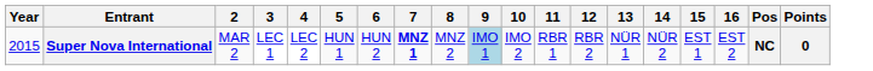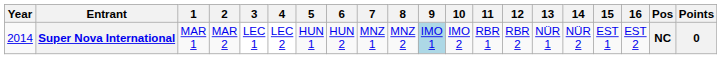 <table class="wikitable" style="text-align:center; font-size:85%">
 <tr>
 <th>Year</th>
 <th>Entrant</th>
+<th>1</th>
 <th>2</th>
 <th>3</th>
 <th>4</th>
 <th>5</th>
 <th>6</th>
 <th>7</th>
 <th>8</th>
 <th>9</th>
 <th>10</th>
 <th>11</th>
 <th>12</th>
 <th>13</th>
 <th>14</th>
 <th>15</th>
 <th>16</th>
 <th>Pos</th>
 <th>Points</th>
 </tr>
 <tr>
-<td><a href='#'>2015</a></td>
+<td><a href='#'>2014</a></td>
 <th nowrap><a href='#'>Super Nova International</a></th>
+<td><a href='#'>MAR<br>1</a></td>
 <td><a href='#'>MAR<br>2</a></td>
 <td style="background:#FFFFFF;"><a href='#'>LEC<br>1</a><br></td>
 <td style="background:#FFFFFF;"><a href='#'>LEC<br>2</a><br></td>
 <td><a href='#'>HUN<br>1</a></td>
 <td><a href='#'>HUN<br>2</a></td>
-<td><strong><a href='#'>MNZ<br>1</a></strong></td>
+<td><a href='#'>MNZ<br>1</a></td>
 <td><a href='#'>MNZ<br>2</a></td>
 <td style="background: lightblue;"><a href='#'>IMO<br>1</a></td>
 <td><a href='#'>IMO<br>2</a></td>
 <td><a href='#'>RBR<br>1</a></td>
 <td><a href='#'>RBR<br>2</a></td>
 <td><a href='#'>NÜR<br>1</a></td>
 <td><a href='#'>NÜR<br>2</a></td>
 <td><a href='#'>EST<br>1</a></td>
 <td><a href='#'>EST<br>2</a></td>
 <th>NC</th>
 <th>0</th>
 </tr>
 </table>
